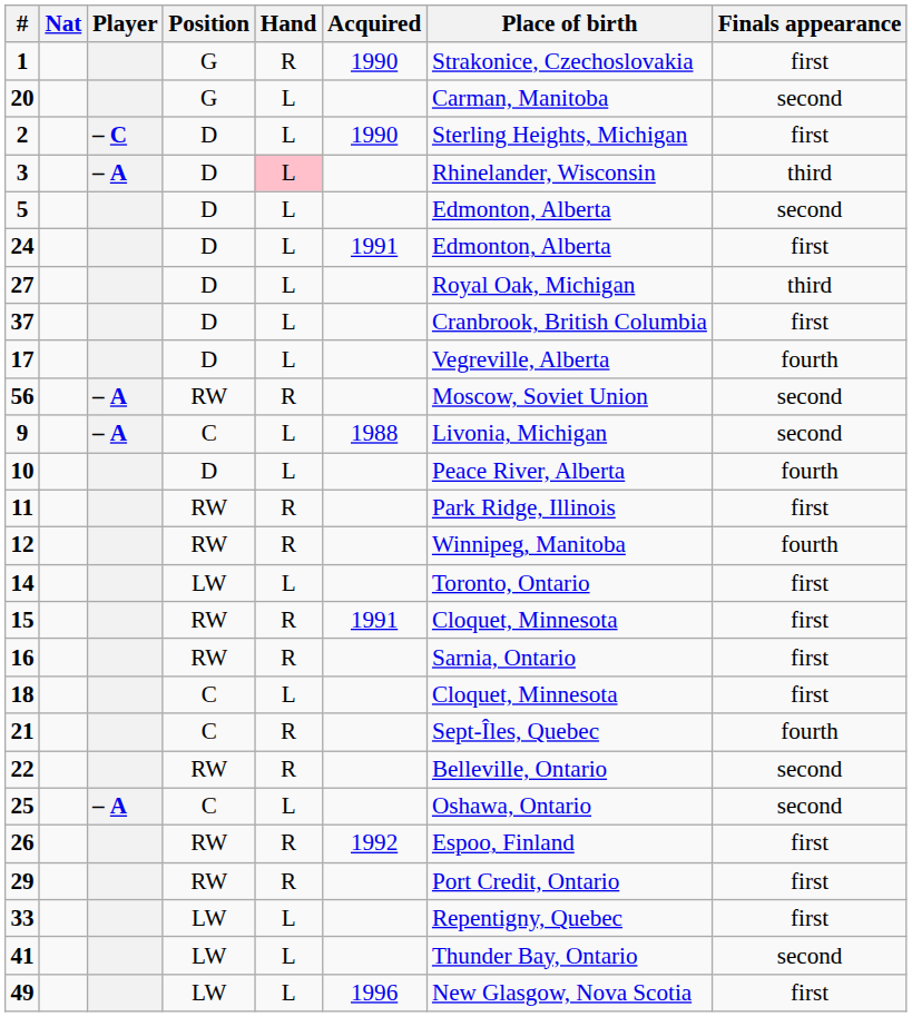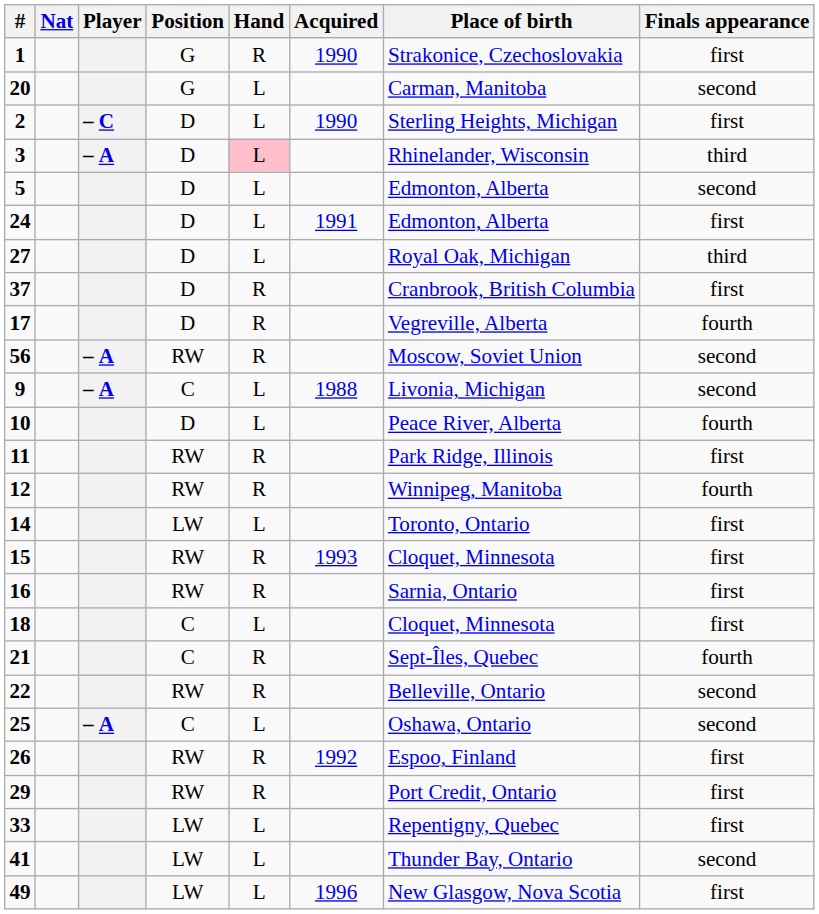 <table class="sortable wikitable plainrowheaders" style="text-align:center;">
 <tr style="background:#ddd;">
 <th scope="col">#</th>
 <th scope="col"><a href='#'>Nat</a></th>
 <th scope="col">Player</th>
 <th scope="col">Position</th>
 <th scope="col">Hand</th>
 <th scope="col">Acquired</th>
 <th scope="col" class="unsortable">Place of birth</th>
 <th scope="col" class="unsortable">Finals appearance</th>
 </tr>
 <tr>
 <td><strong>1</strong></td>
 <td></td>
 <th scope="row" style="text-align:left;"></th>
 <td>G</td>
 <td>R</td>
 <td><a href='#'>1990</a></td>
 <td style="text-align:left;"><a href='#'>Strakonice, Czechoslovakia</a></td>
 <td>first </td>
 </tr>
 <tr>
 <td><strong>20</strong></td>
 <td></td>
 <th scope="row" style="text-align:left;"></th>
 <td>G</td>
 <td>L</td>
 <td></td>
 <td style="text-align:left;"><a href='#'>Carman, Manitoba</a></td>
 <td>second </td>
 </tr>
 <tr>
 <td><strong>2</strong></td>
 <td></td>
 <th scope="row" style="text-align:left;"> – <strong><a href='#'>C</a></strong></th>
 <td>D</td>
 <td>L</td>
 <td><a href='#'>1990</a></td>
 <td style="text-align:left;"><a href='#'>Sterling Heights, Michigan</a></td>
 <td>first</td>
 </tr>
 <tr>
 <td><strong>3</strong></td>
 <td></td>
 <th scope="row" style="text-align:left;"> – <strong><a href='#'>A</a></strong></th>
 <td>D</td>
 <td style="background: pink;">L</td>
 <td></td>
 <td style="text-align:left;"><a href='#'>Rhinelander, Wisconsin</a></td>
 <td>third </td>
 </tr>
 <tr>
 <td><strong>5</strong></td>
 <td></td>
 <th scope="row" style="text-align:left;"></th>
 <td>D</td>
 <td>L</td>
 <td></td>
 <td style="text-align:left;"><a href='#'>Edmonton, Alberta</a></td>
 <td>second </td>
 </tr>
 <tr>
 <td><strong>24</strong></td>
 <td></td>
 <th scope="row" style="text-align:left;"></th>
 <td>D</td>
 <td>L</td>
 <td><a href='#'>1991</a></td>
 <td style="text-align:left;"><a href='#'>Edmonton, Alberta</a></td>
 <td>first</td>
 </tr>
 <tr>
 <td><strong>27</strong></td>
 <td></td>
 <th scope="row" style="text-align:left;"></th>
 <td>D</td>
 <td>L</td>
 <td></td>
 <td style="text-align:left;"><a href='#'>Royal Oak, Michigan</a></td>
 <td>third </td>
 </tr>
 <tr>
 <td><strong>37</strong></td>
 <td></td>
 <th scope="row" style="text-align:left;"></th>
 <td>D</td>
-<td>L</td>
+<td>R</td>
 <td></td>
 <td style="text-align:left;"><a href='#'>Cranbrook, British Columbia</a></td>
 <td>first </td>
 </tr>
 <tr>
 <td><strong>17</strong></td>
 <td></td>
 <th scope="row" style="text-align:left;"></th>
 <td>D</td>
-<td>L</td>
+<td>R</td>
 <td></td>
 <td style="text-align:left;"><a href='#'>Vegreville, Alberta</a></td>
 <td>fourth </td>
 </tr>
 <tr>
 <td><strong>56</strong></td>
 <td></td>
 <th scope="row" style="text-align:left;"> – <strong><a href='#'>A</a></strong></th>
 <td>RW</td>
 <td>R</td>
 <td></td>
 <td style="text-align:left;"><a href='#'>Moscow, Soviet Union</a></td>
 <td>second </td>
 </tr>
 <tr>
 <td><strong>9</strong></td>
 <td></td>
 <th scope="row" style="text-align:left;"> – <strong><a href='#'>A</a></strong></th>
 <td>C</td>
 <td>L</td>
 <td><a href='#'>1988</a></td>
 <td style="text-align:left;"><a href='#'>Livonia, Michigan</a></td>
 <td>second </td>
 </tr>
 <tr>
 <td><strong>10</strong></td>
 <td></td>
 <th scope="row" style="text-align:left;"></th>
 <td>D</td>
 <td>L</td>
 <td></td>
 <td style="text-align:left;"><a href='#'>Peace River, Alberta</a></td>
 <td>fourth </td>
 </tr>
 <tr>
 <td><strong>11</strong></td>
 <td></td>
 <th scope="row" style="text-align:left;"></th>
 <td>RW</td>
 <td>R</td>
 <td></td>
 <td style="text-align:left;"><a href='#'>Park Ridge, Illinois</a></td>
 <td>first</td>
 </tr>
 <tr>
 <td><strong>12</strong></td>
 <td></td>
 <th scope="row" style="text-align:left;"></th>
 <td>RW</td>
 <td>R</td>
 <td></td>
 <td style="text-align:left;"><a href='#'>Winnipeg, Manitoba</a></td>
 <td>fourth </td>
 </tr>
 <tr>
 <td><strong>14</strong></td>
 <td></td>
 <th scope="row" style="text-align:left;"></th>
 <td>LW</td>
 <td>L</td>
 <td></td>
 <td style="text-align:left;"><a href='#'>Toronto, Ontario</a></td>
 <td>first</td>
 </tr>
 <tr>
 <td><strong>15</strong></td>
 <td></td>
 <th scope="row" style="text-align:left;"></th>
 <td>RW</td>
 <td>R</td>
-<td><a href='#'>1991</a></td>
+<td><a href='#'>1993</a></td>
 <td style="text-align:left;"><a href='#'>Cloquet, Minnesota</a></td>
 <td>first</td>
 </tr>
 <tr>
 <td><strong>16</strong></td>
 <td></td>
 <th scope="row" style="text-align:left;"></th>
 <td>RW</td>
 <td>R</td>
 <td></td>
 <td style="text-align:left;"><a href='#'>Sarnia, Ontario</a></td>
 <td>first</td>
 </tr>
 <tr>
 <td><strong>18</strong></td>
 <td></td>
 <th scope="row" style="text-align:left;"></th>
 <td>C</td>
 <td>L</td>
 <td></td>
 <td style="text-align:left;"><a href='#'>Cloquet, Minnesota</a></td>
 <td>first </td>
 </tr>
 <tr>
 <td><strong>21</strong></td>
 <td></td>
 <th scope="row" style="text-align:left;"></th>
 <td>C</td>
 <td>R</td>
 <td></td>
 <td style="text-align:left;"><a href='#'>Sept-Îles, Quebec</a></td>
 <td>fourth </td>
 </tr>
 <tr>
 <td><strong>22</strong></td>
 <td></td>
 <th scope="row" style="text-align:left;"></th>
 <td>RW</td>
 <td>R</td>
 <td></td>
 <td style="text-align:left;"><a href='#'>Belleville, Ontario</a></td>
 <td>second </td>
 </tr>
 <tr>
 <td><strong>25</strong></td>
 <td></td>
 <th scope="row" style="text-align:left;"> – <strong><a href='#'>A</a></strong></th>
 <td>C</td>
 <td>L</td>
 <td></td>
 <td style="text-align:left;"><a href='#'>Oshawa, Ontario</a></td>
 <td>second </td>
 </tr>
 <tr>
 <td><strong>26</strong></td>
 <td></td>
 <th scope="row" style="text-align:left;"></th>
 <td>RW</td>
 <td>R</td>
 <td><a href='#'>1992</a></td>
 <td style="text-align:left;"><a href='#'>Espoo, Finland</a></td>
 <td>first</td>
 </tr>
 <tr>
 <td><strong>29</strong></td>
 <td></td>
 <th scope="row" style="text-align:left;"></th>
 <td>RW</td>
 <td>R</td>
 <td></td>
 <td style="text-align:left;"><a href='#'>Port Credit, Ontario</a></td>
 <td>first </td>
 </tr>
 <tr>
 <td><strong>33</strong></td>
 <td></td>
 <th scope="row" style="text-align:left;"></th>
 <td>LW</td>
 <td>L</td>
 <td></td>
 <td style="text-align:left;"><a href='#'>Repentigny, Quebec</a></td>
 <td>first</td>
 </tr>
 <tr>
 <td><strong>41</strong></td>
 <td></td>
 <th scope="row" style="text-align:left;"></th>
 <td>LW</td>
 <td>L</td>
 <td></td>
 <td style="text-align:left;"><a href='#'>Thunder Bay, Ontario</a></td>
 <td>second </td>
 </tr>
 <tr>
 <td><strong>49</strong></td>
 <td></td>
 <th scope="row" style="text-align:left;"></th>
 <td>LW</td>
 <td>L</td>
 <td><a href='#'>1996</a></td>
 <td style="text-align:left;"><a href='#'>New Glasgow, Nova Scotia</a></td>
 <td>first</td>
 </tr>
 </table>
